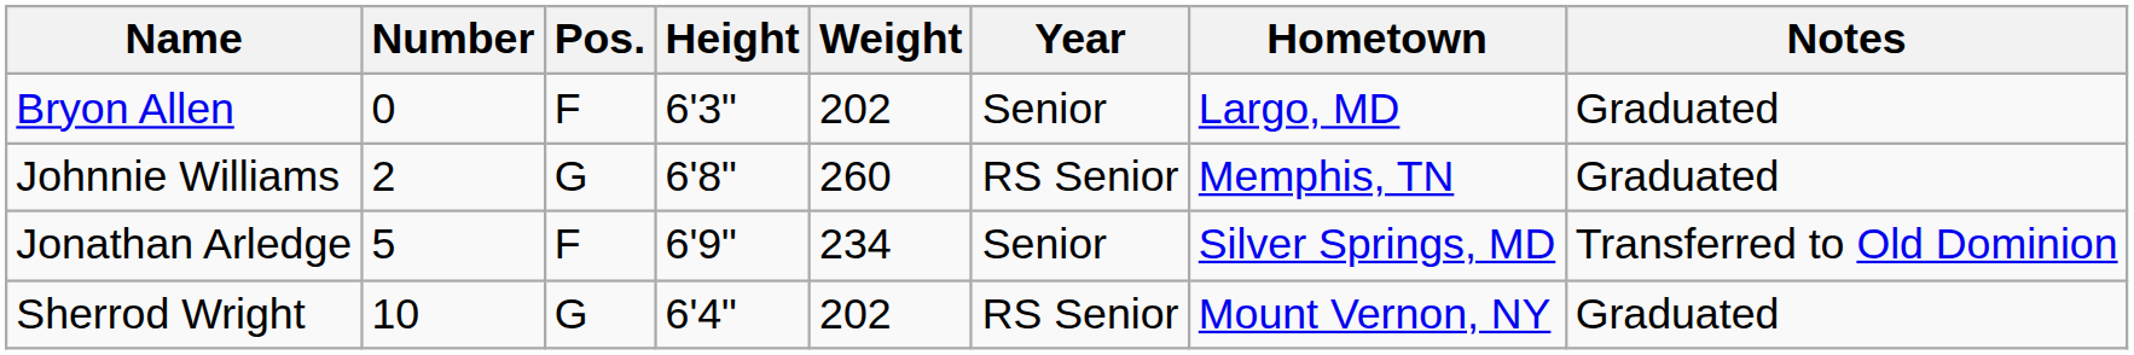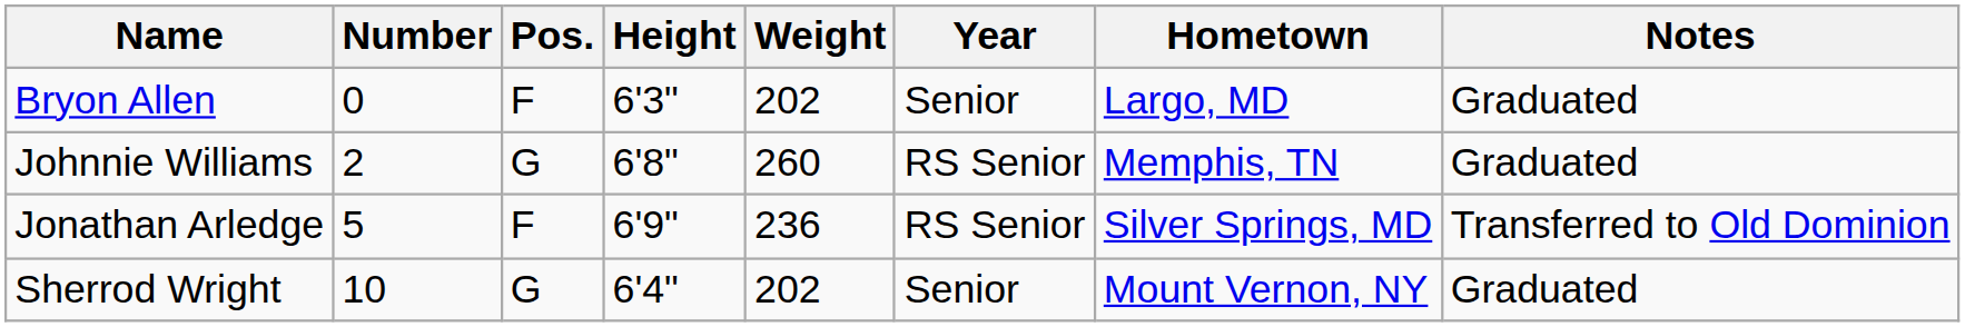 <table class="wikitable sortable">
 <tr>
 <th>Name</th>
 <th>Number</th>
 <th>Pos.</th>
 <th>Height</th>
 <th>Weight</th>
 <th>Year</th>
 <th>Hometown</th>
 <th class="unsortable">Notes</th>
 </tr>
 <tr>
 <td sortname><a href='#'>Bryon Allen</a></td>
 <td>0</td>
 <td>F</td>
 <td>6'3"</td>
 <td>202</td>
 <td>Senior</td>
 <td><a href='#'>Largo, MD</a></td>
 <td>Graduated</td>
 </tr>
 <tr>
 <td sortname>Johnnie Williams</td>
 <td>2</td>
 <td>G</td>
 <td>6'8"</td>
 <td>260</td>
 <td>RS Senior</td>
 <td><a href='#'>Memphis, TN</a></td>
 <td>Graduated</td>
 </tr>
 <tr>
 <td sortname>Jonathan Arledge</td>
 <td>5</td>
 <td>F</td>
 <td>6'9"</td>
-<td>234</td>
-<td>Senior</td>
+<td>236</td>
+<td>RS Senior</td>
 <td><a href='#'>Silver Springs, MD</a></td>
 <td>Transferred to <a href='#'>Old Dominion</a></td>
 </tr>
 <tr>
 <td sortname>Sherrod Wright</td>
 <td>10</td>
 <td>G</td>
 <td>6'4"</td>
 <td>202</td>
-<td>RS Senior</td>
+<td>Senior</td>
 <td><a href='#'>Mount Vernon, NY</a></td>
 <td>Graduated</td>
 </tr>
 </table>
